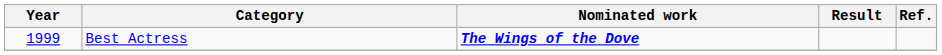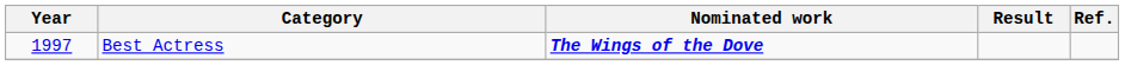 <table class=wikitable>
 <tr>
 <th scope="col" style="width:5em;">Year</th>
 <th scope="col" style="width:26em;">Category</th>
 <th scope="col" style="width:25em;">Nominated work</th>
 <th scope="col" style="width:5em;">Result</th>
 <th>Ref.</th>
 </tr>
 <tr>
-<td style="text-align:center;"><a href='#'>1999</a></td>
+<td style="text-align:center;"><a href='#'>1997</a></td>
 <td><a href='#'>Best Actress</a></td>
 <td><strong><em><a href='#'>The Wings of the Dove</a></em></strong></td>
 <td></td>
 <td></td>
 </tr>
 <tr>
 </tr>
 </table>
